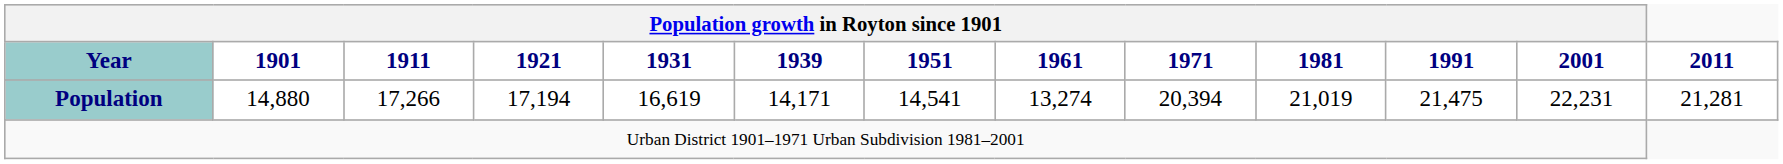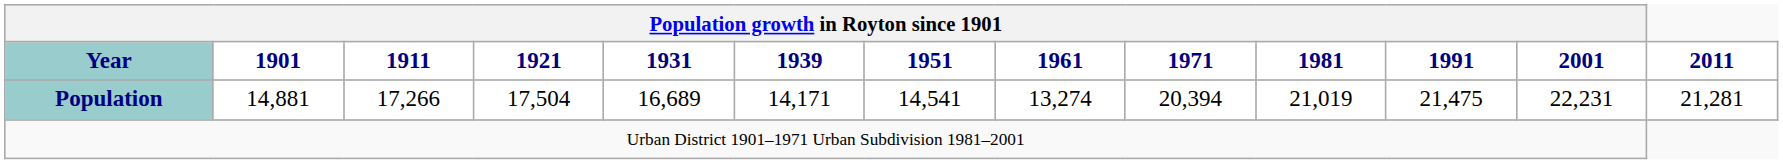 <table class="wikitable" style="font-size:90%;width:70%;border:0px;text-align:center;line-height:120%;">
 <tr>
 <th colspan="12" style="text-align:center;font-size:90%;"><a href='#'>Population growth</a> in Royton since 1901</th>
 </tr>
 <tr>
 <th style="background: #99CCCC; color: #000080" height="17">Year</th>
 <th style="background: #FFFFFF; color:#000080;">1901</th>
 <th style="background: #FFFFFF; color:#000080;">1911</th>
 <th style="background: #FFFFFF; color:#000080;">1921</th>
 <th style="background: #FFFFFF; color:#000080;">1931</th>
 <th style="background: #FFFFFF; color:#000080;">1939</th>
 <th style="background: #FFFFFF; color:#000080;">1951</th>
 <th style="background: #FFFFFF; color:#000080;">1961</th>
 <th style="background: #FFFFFF; color:#000080;">1971</th>
 <th style="background: #FFFFFF; color:#000080;">1981</th>
 <th style="background: #FFFFFF; color:#000080;">1991</th>
 <th style="background: #FFFFFF; color:#000080;">2001</th>
 <th style="background: #FFFFFF; color:#000080;">2011</th>
 </tr>
 <tr Align="center">
 <th style="background: #99CCCC; color: #000080" height="17">Population</th>
-<td style="background: #FFFFFF; color: black;">14,880</td>
+<td style="background: #FFFFFF; color: black;">14,881</td>
 <td style="background: #FFFFFF; color: black;">17,266</td>
-<td style="background: #FFFFFF; color: black;">17,194</td>
-<td style="background: #FFFFFF; color: black;">16,619</td>
+<td style="background: #FFFFFF; color: black;">17,504</td>
+<td style="background: #FFFFFF; color: black;">16,689</td>
 <td style="background: #FFFFFF; color: black;">14,171</td>
 <td style="background: #FFFFFF; color: black;">14,541</td>
 <td style="background: #FFFFFF; color: black;">13,274</td>
 <td style="background: #FFFFFF; color: black;">20,394</td>
 <td style="background: #FFFFFF; color: black;">21,019</td>
 <td style="background: #FFFFFF; color: black;">21,475</td>
 <td style="background: #FFFFFF; color: black;">22,231</td>
 <td style="background: #FFFFFF; color: black;">21,281</td>
 </tr>
 <tr>
 <td colspan="12" style="text-align:center;font-size:90%;"><small>Urban District 1901–1971  Urban Subdivision 1981–2001</small></td>
 </tr>
 </table>
